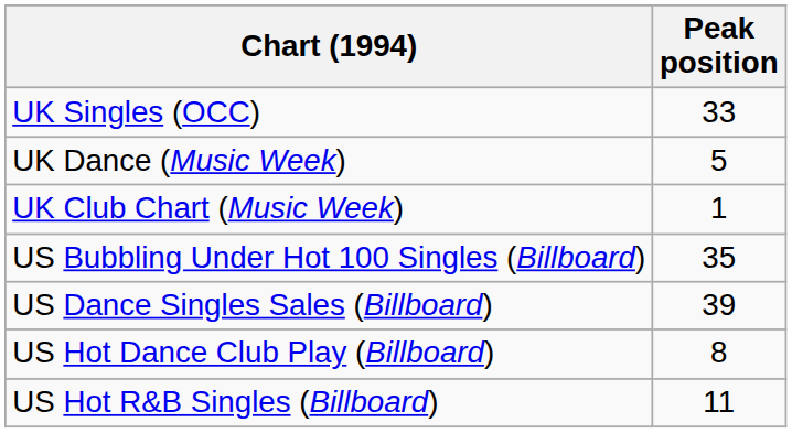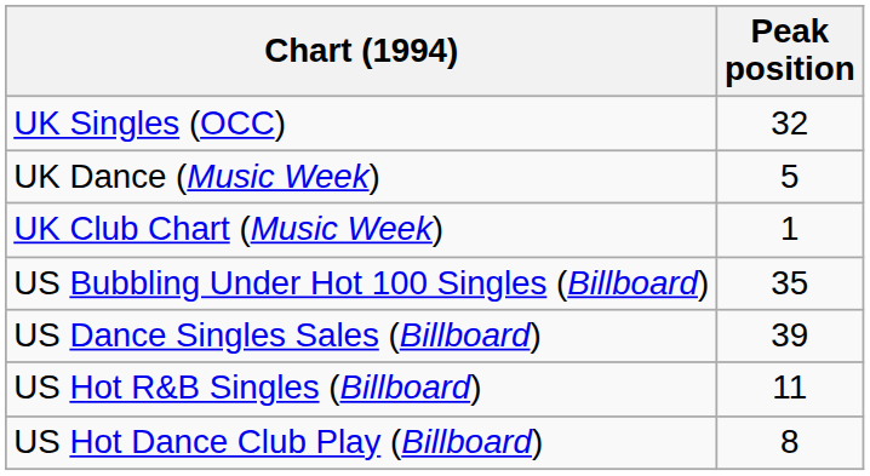 <table class="wikitable sortable">
 <tr>
 <th>Chart (1994)</th>
 <th>Peak<br>position</th>
 </tr>
 <tr>
 <td><a href='#'>UK Singles</a> (<a href='#'>OCC</a>)</td>
-<td align="center">33</td>
+<td align="center">32</td>
 </tr>
 <tr>
 <td>UK Dance (<em><a href='#'>Music Week</a></em>)</td>
 <td align="center">5</td>
 </tr>
 <tr>
 <td><a href='#'>UK Club Chart</a> (<em><a href='#'>Music Week</a></em>)</td>
 <td align="center">1</td>
 </tr>
 <tr>
 <td>US <a href='#'>Bubbling Under Hot 100 Singles</a> (<em><a href='#'>Billboard</a></em>)</td>
 <td align="center">35</td>
 </tr>
 <tr>
 <td>US <a href='#'>Dance Singles Sales</a> (<em><a href='#'>Billboard</a></em>)</td>
 <td align="center">39</td>
 </tr>
 <tr>
+<td>US <a href='#'>Hot R&B Singles</a> (<em><a href='#'>Billboard</a></em>)</td>
+<td align="center">11</td>
+</tr>
+<tr>
 <td>US <a href='#'>Hot Dance Club Play</a> (<em><a href='#'>Billboard</a></em>)</td>
 <td align="center">8</td>
 </tr>
-<tr>
-<td>US <a href='#'>Hot R&B Singles</a> (<em><a href='#'>Billboard</a></em>)</td>
-<td align="center">11</td>
-</tr>
 </table>
